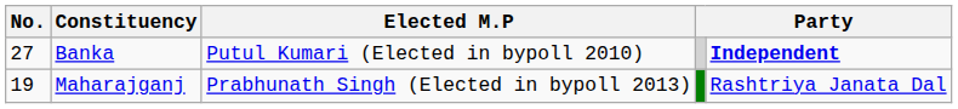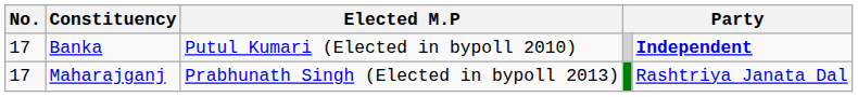 <table class="wikitable sortable">
 <tr>
 <th>No.</th>
 <th>Constituency</th>
 <th>Elected M.P</th>
 <th colspan="2">Party</th>
 </tr>
 <tr>
-<td>27</td>
+<td>17</td>
 <td><a href='#'>Banka</a></td>
 <td><a href='#'>Putul Kumari</a> (Elected in bypoll 2010)</td>
 <td bgcolor=#D3D3D3></td>
 <td><strong><a href='#'>Independent</a></strong></td>
 </tr>
 <tr>
-<td>19</td>
+<td>17</td>
 <td><a href='#'>Maharajganj</a></td>
 <td><a href='#'>Prabhunath Singh</a> (Elected in bypoll 2013)</td>
 <td bgcolor=#008000></td>
 <td><a href='#'>Rashtriya Janata Dal</a></td>
 </tr>
 </table>
